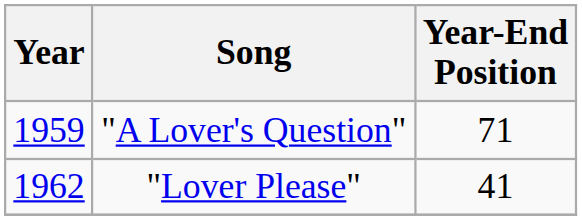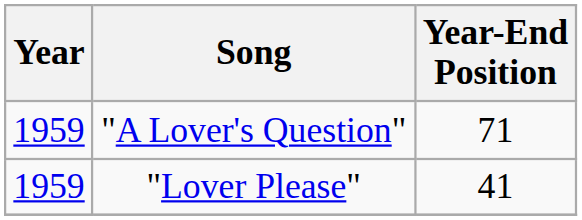 <table class="wikitable plainrowheaders" style="text-align:center;" border="1">
 <tr>
 <th>Year</th>
 <th>Song</th>
 <th>Year-End<br>Position</th>
 </tr>
 <tr>
 <td scope="row"><a href='#'>1959</a></td>
 <td>"<a href='#'>A Lover's Question</a>"</td>
 <td>71</td>
 </tr>
 <tr>
-<td scope="row"><a href='#'>1962</a></td>
+<td scope="row"><a href='#'>1959</a></td>
 <td>"<a href='#'>Lover Please</a>"</td>
 <td>41</td>
 </tr>
 <tr>
 </tr>
 </table>
